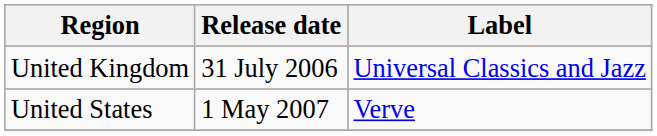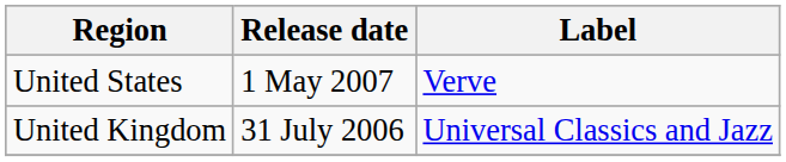 <table class="wikitable">
 <tr>
 <th>Region</th>
 <th>Release date</th>
 <th>Label</th>
 </tr>
 <tr>
+<td>United States</td>
+<td>1 May 2007</td>
+<td><a href='#'>Verve</a></td>
+</tr>
+<tr>
 <td>United Kingdom</td>
 <td>31 July 2006</td>
 <td><a href='#'>Universal Classics and Jazz</a></td>
 </tr>
 <tr>
-<td>United States</td>
-<td>1 May 2007</td>
-<td><a href='#'>Verve</a></td>
-</tr>
-<tr>
 </tr>
 </table>
